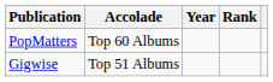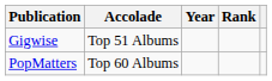 <table class="sortable wikitable">
 <tr>
 <th>Publication</th>
 <th>Accolade</th>
 <th>Year</th>
 <th>Rank</th>
 <th class="unsortable"></th>
 </tr>
 <tr>
+<td><a href='#'>Gigwise</a></td>
+<td>Top 51 Albums</td>
+<td></td>
+<td></td>
+<td></td>
+</tr>
+<tr>
 <td><a href='#'>PopMatters</a></td>
 <td>Top 60 Albums</td>
 <td></td>
 <td></td>
 <td></td>
 </tr>
-<tr>
-<td><a href='#'>Gigwise</a></td>
-<td>Top 51 Albums</td>
-<td></td>
-<td></td>
-<td></td>
-</tr>
 </table>
